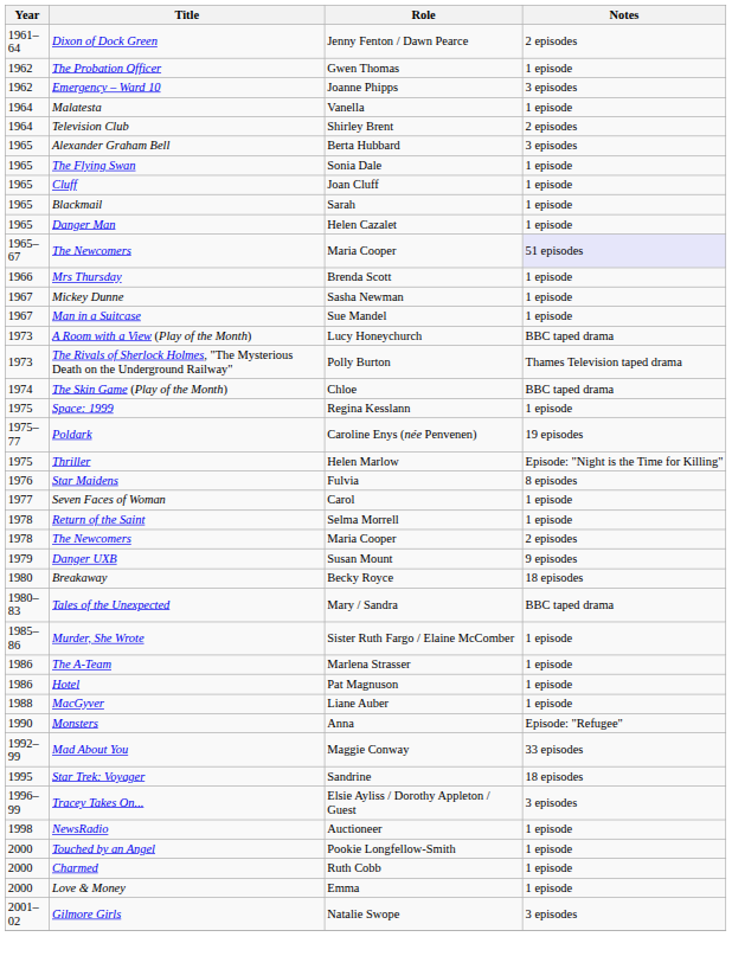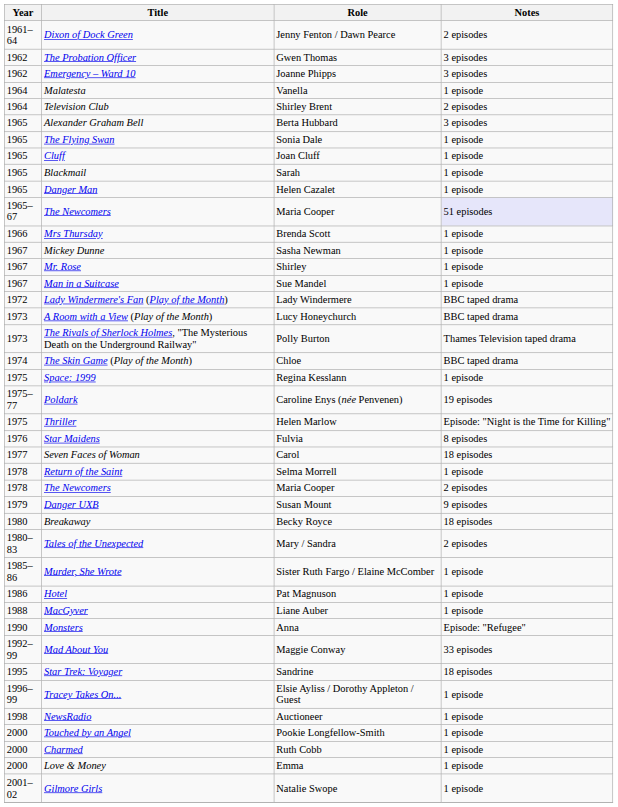 <table class="wikitable sortable">
 <tr>
 <th scope="col" style="width: 50px;">Year</th>
 <th scope="col" style="width: 350px;">Title</th>
 <th scope="col" style="width: 250px;">Role</th>
 <th>Notes</th>
 </tr>
 <tr>
 <td>1961–64</td>
 <td><em><a href='#'>Dixon of Dock Green</a></em></td>
 <td>Jenny Fenton / Dawn Pearce</td>
 <td>2 episodes</td>
 </tr>
 <tr>
 <td>1962</td>
 <td><em><a href='#'>The Probation Officer</a></em></td>
 <td>Gwen Thomas</td>
-<td>1 episode</td>
+<td>3 episodes</td>
 </tr>
 <tr>
 <td>1962</td>
 <td><em><a href='#'>Emergency – Ward 10</a></em></td>
 <td>Joanne Phipps</td>
 <td>3 episodes</td>
 </tr>
 <tr>
 <td>1964</td>
 <td><em>Malatesta</em></td>
 <td>Vanella</td>
 <td>1 episode</td>
 </tr>
 <tr>
 <td>1964</td>
 <td><em>Television Club </em></td>
 <td>Shirley Brent</td>
 <td>2 episodes</td>
 </tr>
 <tr>
 <td>1965</td>
 <td><em>Alexander Graham Bell</em></td>
 <td>Berta Hubbard</td>
 <td>3 episodes</td>
 </tr>
 <tr>
 <td>1965</td>
 <td><em><a href='#'>The Flying Swan</a></em></td>
 <td>Sonia Dale</td>
 <td>1 episode</td>
 </tr>
 <tr>
 <td>1965</td>
 <td><em><a href='#'>Cluff</a></em></td>
 <td>Joan Cluff</td>
 <td>1 episode</td>
 </tr>
 <tr>
 <td>1965</td>
 <td><em>Blackmail</em></td>
 <td>Sarah</td>
 <td>1 episode</td>
 </tr>
 <tr>
 <td>1965</td>
 <td><em><a href='#'>Danger Man</a></em></td>
 <td>Helen Cazalet</td>
 <td>1 episode</td>
 </tr>
 <tr>
 <td>1965–67</td>
 <td><em><a href='#'>The Newcomers</a></em></td>
 <td>Maria Cooper</td>
 <td style="background: lavender;">51 episodes</td>
 </tr>
 <tr>
 <td>1966</td>
 <td><em><a href='#'>Mrs Thursday</a></em></td>
 <td>Brenda Scott</td>
 <td>1 episode</td>
 </tr>
 <tr>
 <td>1967</td>
 <td><em>Mickey Dunne</em></td>
 <td>Sasha Newman</td>
 <td>1 episode</td>
 </tr>
 <tr>
 <td>1967</td>
+<td><em><a href='#'>Mr. Rose</a></em></td>
+<td>Shirley</td>
+<td>1 episode</td>
+</tr>
+<tr>
+<td>1967</td>
 <td><em><a href='#'>Man in a Suitcase</a></em></td>
 <td>Sue Mandel</td>
 <td>1 episode</td>
+</tr>
+<tr>
+<td>1972</td>
+<td><em><a href='#'>Lady Windermere's Fan</a></em> (<em><a href='#'>Play of the Month</a></em>)</td>
+<td>Lady Windermere</td>
+<td>BBC taped drama</td>
 </tr>
 <tr>
 <td>1973</td>
 <td><em><a href='#'>A Room with a View</a></em> (<em>Play of the Month</em>)</td>
 <td>Lucy Honeychurch</td>
 <td>BBC taped drama</td>
 </tr>
 <tr>
 <td>1973</td>
 <td><em><a href='#'>The Rivals of Sherlock Holmes</a></em>, "The Mysterious Death on the Underground Railway"</td>
 <td>Polly Burton</td>
 <td>Thames Television taped drama</td>
 </tr>
 <tr>
 <td>1974</td>
 <td><em><a href='#'>The Skin Game</a></em> (<em>Play of the Month</em>)</td>
 <td>Chloe</td>
 <td>BBC taped drama</td>
 </tr>
 <tr>
 <td>1975</td>
 <td><em><a href='#'>Space: 1999</a></em></td>
 <td>Regina Kesslann</td>
 <td>1 episode</td>
 </tr>
 <tr>
 <td>1975–77</td>
 <td><em><a href='#'>Poldark</a></em></td>
 <td>Caroline Enys (<em>née</em> Penvenen)</td>
 <td>19 episodes</td>
 </tr>
 <tr>
 <td>1975</td>
 <td><em><a href='#'>Thriller</a></em></td>
 <td>Helen Marlow</td>
 <td>Episode: "Night is the Time for Killing"</td>
 </tr>
 <tr>
 <td>1976</td>
 <td><em><a href='#'>Star Maidens</a></em></td>
 <td>Fulvia</td>
 <td>8 episodes</td>
 </tr>
 <tr>
 <td>1977</td>
 <td><em>Seven Faces of Woman </em></td>
 <td>Carol</td>
-<td>1 episode</td>
+<td>18 episodes</td>
 </tr>
 <tr>
 <td>1978</td>
 <td><em><a href='#'>Return of the Saint</a></em></td>
 <td>Selma Morrell</td>
 <td>1 episode</td>
 </tr>
 <tr>
 <td>1978</td>
 <td><em><a href='#'>The Newcomers</a></em></td>
 <td>Maria Cooper</td>
 <td>2 episodes</td>
 </tr>
 <tr>
 <td>1979</td>
 <td><em><a href='#'>Danger UXB</a></em></td>
 <td>Susan Mount</td>
 <td>9 episodes</td>
 </tr>
 <tr>
 <td>1980</td>
 <td><em>Breakaway</em></td>
 <td>Becky Royce</td>
 <td>18 episodes</td>
 </tr>
 <tr>
 <td>1980–83</td>
 <td><em><a href='#'>Tales of the Unexpected</a></em></td>
 <td>Mary / Sandra</td>
-<td>BBC taped drama</td>
+<td>2 episodes</td>
 </tr>
 <tr>
 <td>1985–86</td>
 <td><em><a href='#'>Murder, She Wrote</a></em></td>
 <td>Sister Ruth Fargo / Elaine McComber</td>
-<td>1 episode</td>
-</tr>
-<tr>
-<td>1986</td>
-<td><em><a href='#'>The A-Team</a></em></td>
-<td>Marlena Strasser</td>
 <td>1 episode</td>
 </tr>
 <tr>
 <td>1986</td>
 <td><em><a href='#'>Hotel</a></em></td>
 <td>Pat Magnuson</td>
 <td>1 episode</td>
 </tr>
 <tr>
 <td>1988</td>
 <td><em><a href='#'>MacGyver</a></em></td>
 <td>Liane Auber</td>
 <td>1 episode</td>
 </tr>
 <tr>
 <td>1990</td>
 <td><em><a href='#'>Monsters</a></em></td>
 <td>Anna</td>
 <td>Episode: "Refugee"</td>
 </tr>
 <tr>
 <td>1992–99</td>
 <td><em><a href='#'>Mad About You</a></em></td>
 <td>Maggie Conway</td>
 <td>33 episodes</td>
 </tr>
 <tr>
 <td>1995</td>
 <td><em><a href='#'>Star Trek: Voyager</a></em></td>
 <td>Sandrine</td>
 <td>18 episodes</td>
 </tr>
 <tr>
 <td>1996–99</td>
 <td><em><a href='#'>Tracey Takes On...</a></em></td>
 <td>Elsie Ayliss / Dorothy Appleton / Guest</td>
-<td>3 episodes</td>
+<td>1 episode</td>
 </tr>
 <tr>
 <td>1998</td>
 <td><em><a href='#'>NewsRadio</a></em></td>
 <td>Auctioneer</td>
 <td>1 episode</td>
 </tr>
 <tr>
 <td>2000</td>
 <td><em><a href='#'>Touched by an Angel</a></em></td>
 <td>Pookie Longfellow-Smith</td>
 <td>1 episode</td>
 </tr>
 <tr>
 <td>2000</td>
 <td><em><a href='#'>Charmed</a></em></td>
 <td>Ruth Cobb</td>
 <td>1 episode</td>
 </tr>
 <tr>
 <td>2000</td>
 <td><em>Love & Money</em></td>
 <td>Emma</td>
 <td>1 episode</td>
 </tr>
 <tr>
 <td>2001–02</td>
 <td><em><a href='#'>Gilmore Girls</a></em></td>
 <td>Natalie Swope</td>
-<td>3 episodes</td>
+<td>1 episode</td>
 </tr>
 <tr>
 </tr>
 </table>
